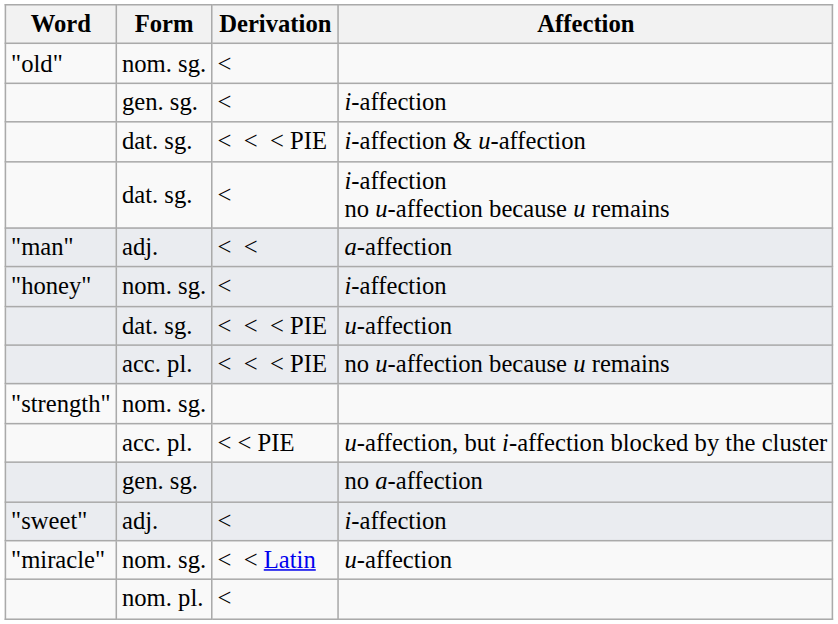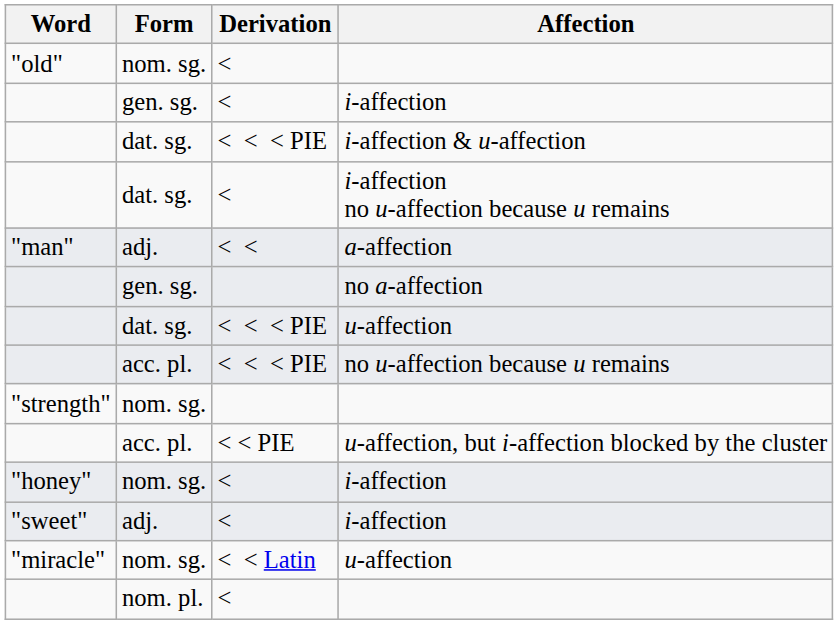 <table class="wikitable" style="margin-left: 1em; text-align: left">
 <tr>
 <th>Word</th>
 <th>Form</th>
 <th>Derivation</th>
 <th>Affection</th>
 </tr>
 <tr>
 <td> "old"</td>
 <td>nom. sg.</td>
 <td>< </td>
 <td></td>
 </tr>
 <tr>
 <td style="text-align: center"></td>
 <td>gen. sg.</td>
 <td>< </td>
 <td><em>i</em>‑affection</td>
 </tr>
 <tr>
 <td style="text-align: center"></td>
 <td>dat. sg.</td>
 <td><div><  <  < PIE </div></td>
 <td><div><em>i</em>‑affection & <em>u</em>‑affection</div></td>
 </tr>
 <tr>
 <td style="text-align: center"></td>
 <td>dat. sg.</td>
 <td>< </td>
 <td><div><em>i</em>‑affection</div><div>no <em>u</em>‑affection because <em>u</em> remains</div></td>
 </tr>
 <tr style="background-color: #eaecf0">
 <td><div> "man"</div></td>
 <td>adj.</td>
 <td><div><  < </div></td>
 <td><em>a</em>‑affection</td>
 </tr>
 <tr style="background-color: #eaecf0">
-<td><div> "honey"</div></td>
-<td>nom. sg.</td>
-<td>< </td>
-<td><em>i</em>‑affection</td>
+<td style="text-align: center"></td>
+<td>gen. sg.</td>
+<td></td>
+<td><div>no <em>a</em>‑affection</div></td>
 </tr>
 <tr style="background-color: #eaecf0">
 <td style="text-align: center"></td>
 <td>dat. sg.</td>
 <td><div><  <  < PIE </div></td>
 <td><em>u</em>‑affection</td>
 </tr>
 <tr style="background-color: #eaecf0">
 <td style="text-align: center"></td>
 <td>acc. pl.</td>
 <td><div><  <  < PIE </div></td>
 <td><div>no <em>u</em>‑affection because <em>u</em> remains</div></td>
 </tr>
 <tr>
 <td><div> "strength"</div></td>
 <td>nom. sg.</td>
 <td></td>
 <td></td>
 </tr>
 <tr>
 <td style="text-align: center"></td>
 <td>acc. pl.</td>
 <td><div><  < PIE </div></td>
 <td><div><em>u</em>‑affection, but <em>i</em>‑affection blocked by the cluster </div></td>
 </tr>
 <tr style="background-color: #eaecf0">
-<td style="text-align: center"></td>
-<td>gen. sg.</td>
-<td></td>
-<td><div>no <em>a</em>‑affection</div></td>
+<td><div> "honey"</div></td>
+<td>nom. sg.</td>
+<td>< </td>
+<td><em>i</em>‑affection</td>
 </tr>
 <tr style="background-color: #eaecf0">
 <td><div> "sweet"</div></td>
 <td>adj.</td>
 <td>< </td>
 <td><em>i</em>‑affection</td>
 </tr>
 <tr>
 <td><div> "miracle"</div></td>
 <td>nom. sg.</td>
 <td><div><  < <a href='#'>Latin</a> </div></td>
 <td><em>u</em>‑affection</td>
 </tr>
 <tr>
 <td style="text-align: center"></td>
 <td>nom. pl.</td>
 <td>< </td>
 <td></td>
 </tr>
 </table>
